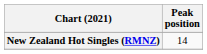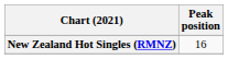 <table class="wikitable sortable plainrowheaders" style="text-align:center">
 <tr>
 <th scope="col">Chart (2021)</th>
 <th scope="col">Peak<br>position</th>
 </tr>
 <tr>
 </tr>
 <tr>
 </tr>
 <tr>
 </tr>
 <tr>
 </tr>
 <tr>
 </tr>
 <tr>
 </tr>
 <tr>
 </tr>
 <tr>
 <th scope="row">New Zealand Hot Singles (<a href='#'>RMNZ</a>)</th>
-<td>14</td>
+<td>16</td>
 </tr>
 <tr>
 </tr>
 <tr>
 </tr>
 <tr>
 </tr>
 <tr>
 </tr>
 <tr>
 </tr>
 <tr>
 </tr>
 </table>
